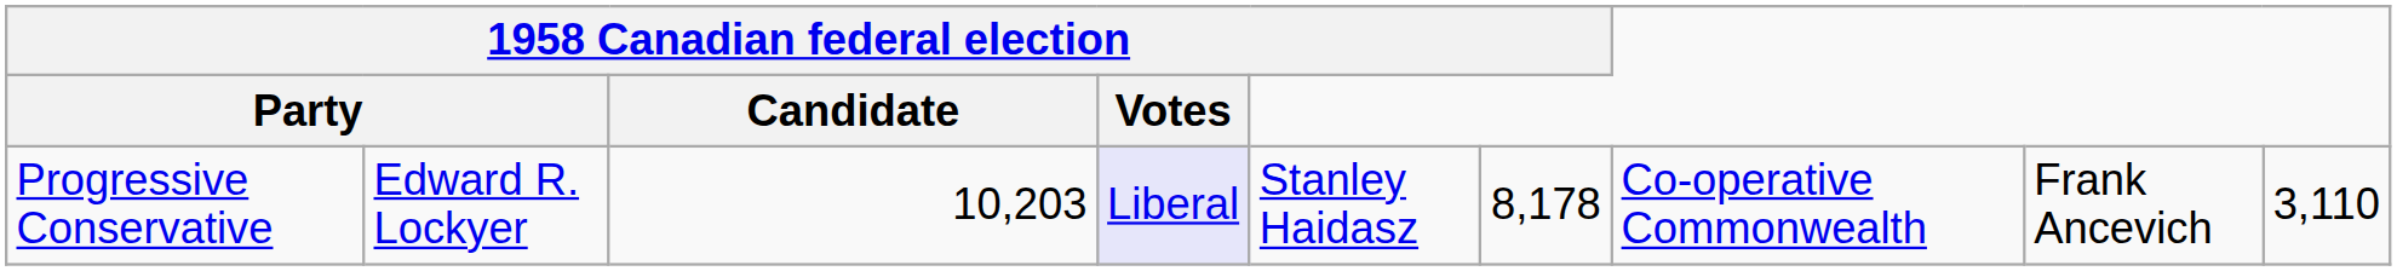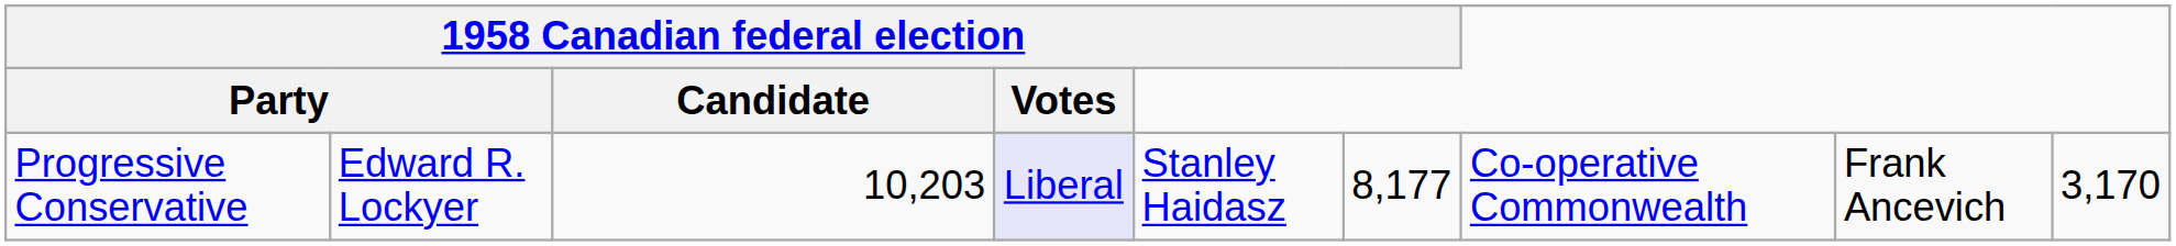 <table class="wikitable">
 <tr style="background:#e9e9e9;">
 <th colspan="6"><a href='#'>1958 Canadian federal election</a></th>
 </tr>
 <tr style="background:#e9e9e9;">
 <th colspan="2" style="width: 200px">Party</th>
 <th style="width: 170px">Candidate</th>
 <th style="width: 40px">Votes</th>
 </tr>
 <tr>
 <td><a href='#'>Progressive Conservative</a></td>
 <td><a href='#'>Edward R. Lockyer</a></td>
 <td align="right">10,203<br></td>
 <td style="background: lavender;"><a href='#'>Liberal</a></td>
 <td><a href='#'>Stanley Haidasz</a></td>
-<td align="right">8,178<br></td>
+<td align="right">8,177<br></td>
 <td><a href='#'>Co-operative Commonwealth</a></td>
 <td>Frank Ancevich</td>
-<td align="right">3,110<br></td>
+<td align="right">3,170<br></td>
 </tr>
 </table>
